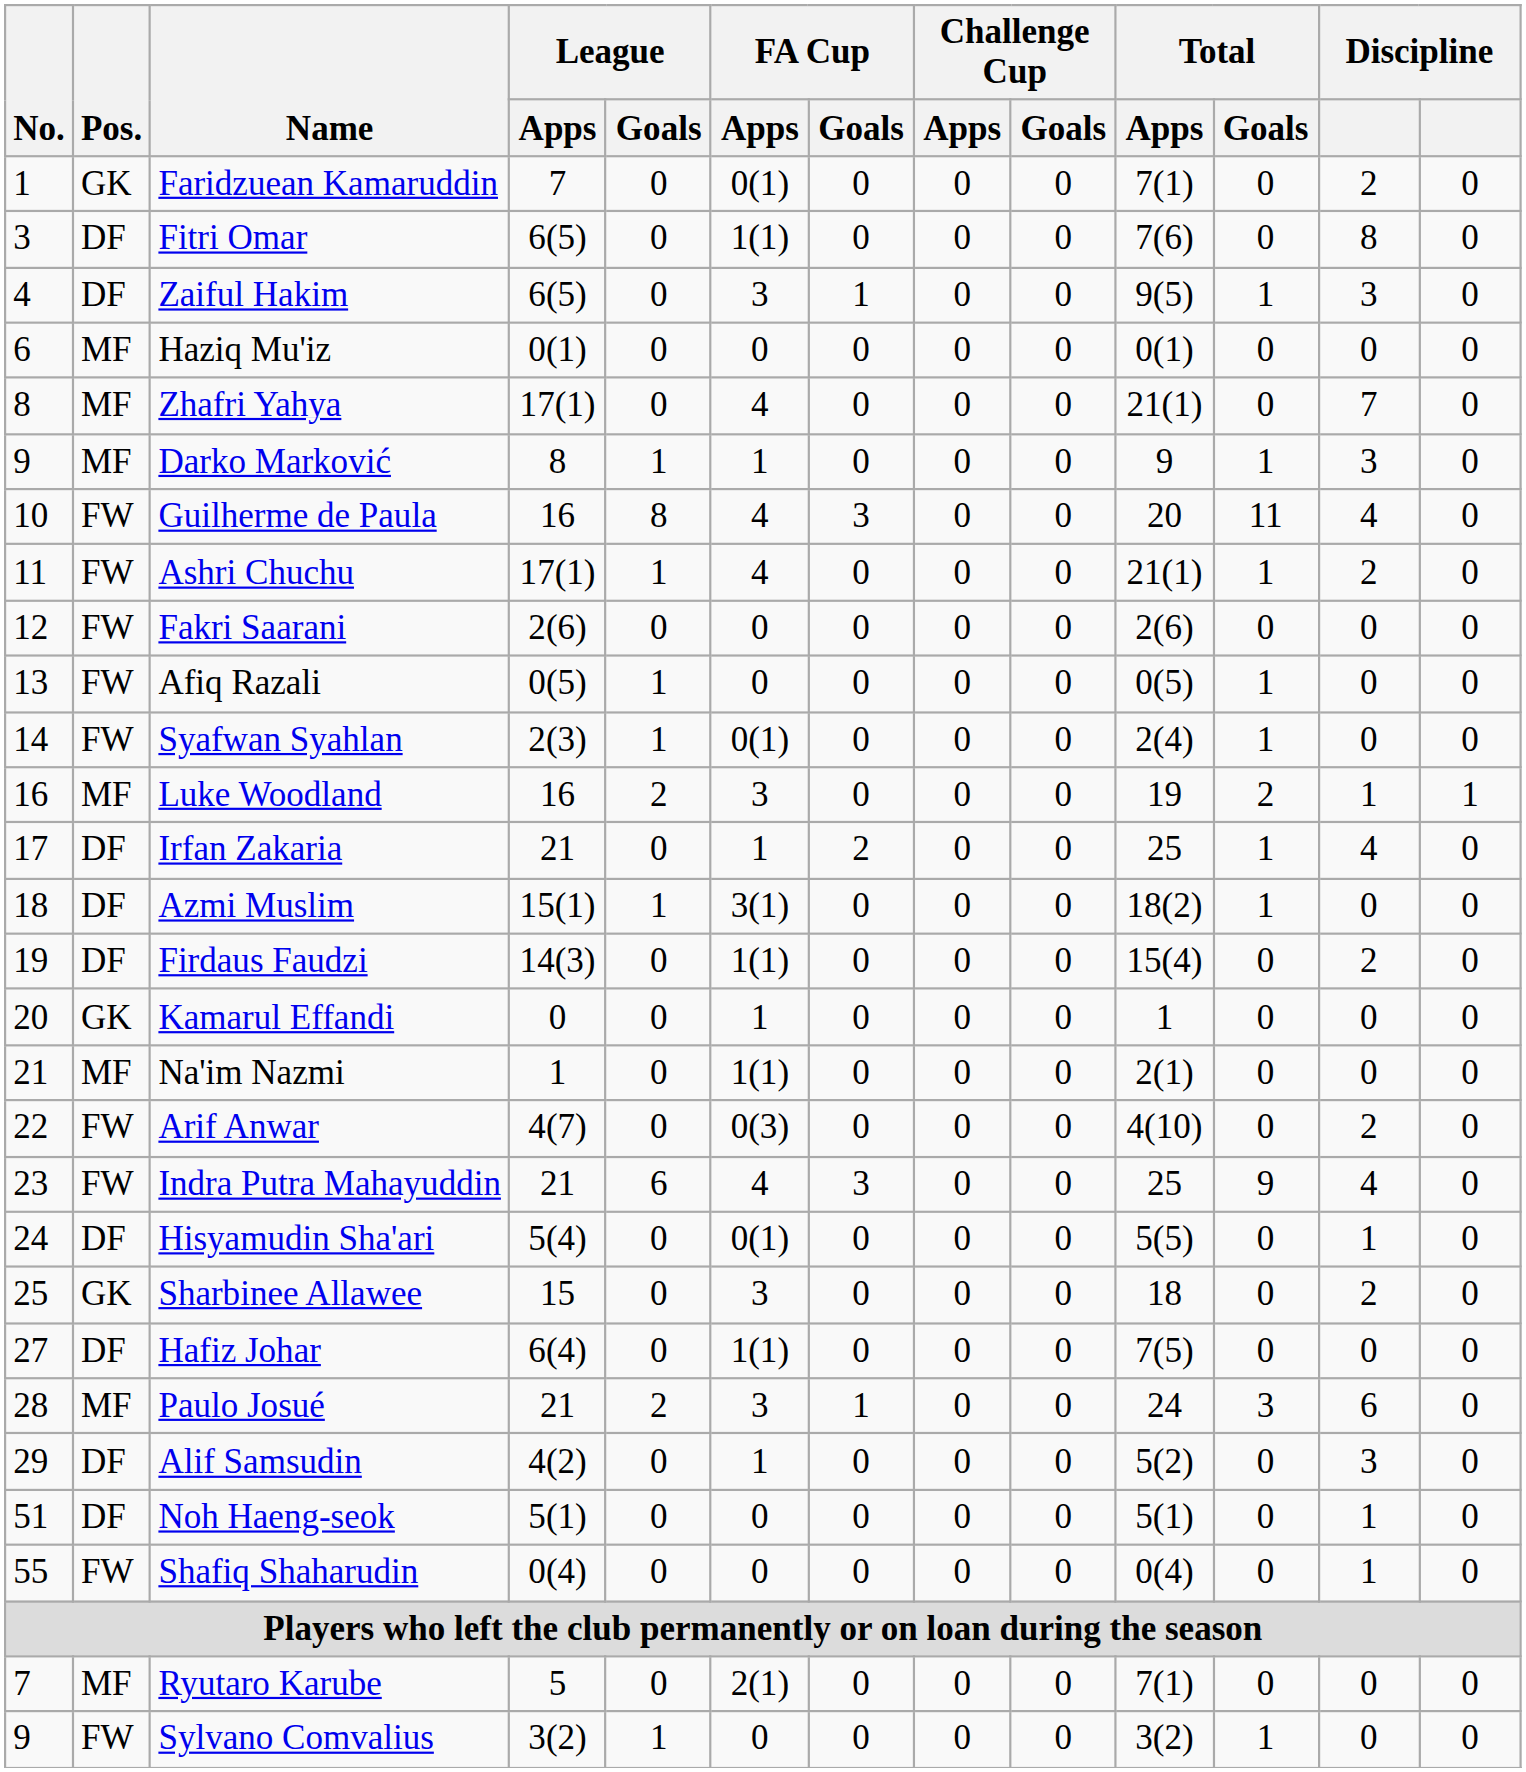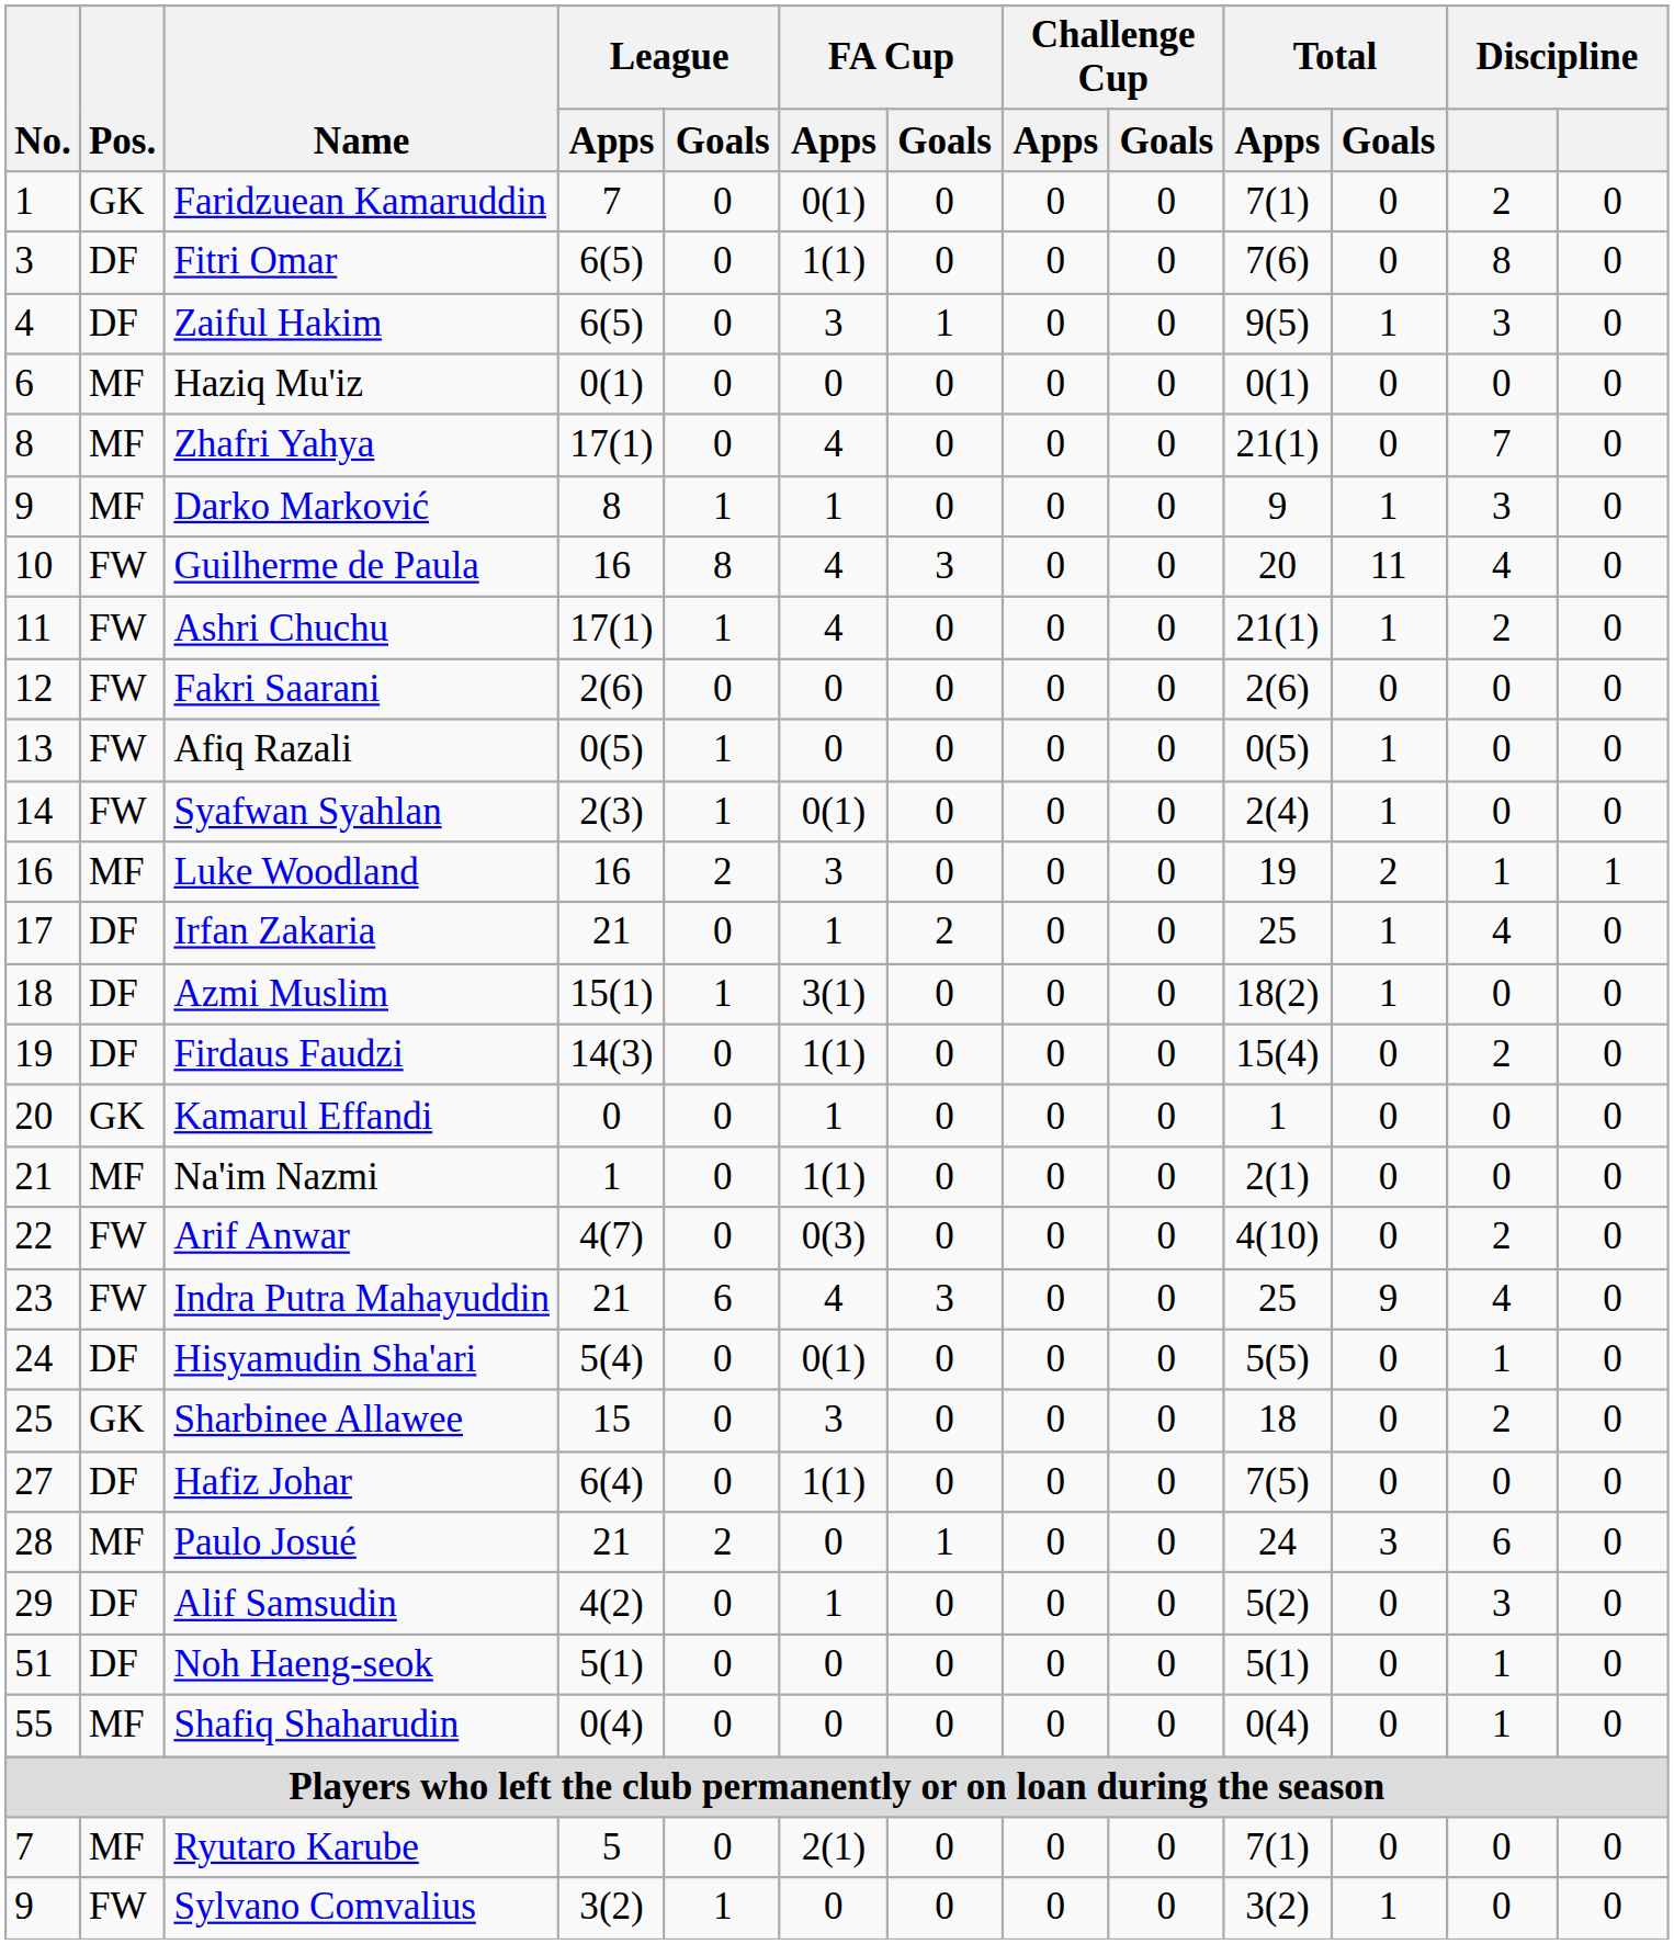 <table class="wikitable" style="text-align:center">
 <tr>
 <th rowspan="2" valign="bottom">No.</th>
 <th rowspan="2" valign="bottom">Pos.</th>
 <th rowspan="2" valign="bottom">Name</th>
 <th colspan="2" width="85">League</th>
 <th colspan="2" width="85">FA Cup</th>
 <th colspan="2" width="85">Challenge Cup</th>
 <th colspan="2" width="85">Total</th>
 <th colspan="2" width="85">Discipline</th>
 </tr>
 <tr>
 <th>Apps</th>
 <th>Goals</th>
 <th>Apps</th>
 <th>Goals</th>
 <th>Apps</th>
 <th>Goals</th>
 <th>Apps</th>
 <th>Goals</th>
 <th></th>
 <th></th>
 </tr>
 <tr>
 <td align="left">1</td>
 <td align="left">GK</td>
 <td align="left"> <a href='#'>Faridzuean Kamaruddin</a></td>
 <td>7</td>
 <td>0</td>
 <td>0(1)</td>
 <td>0</td>
 <td>0</td>
 <td>0</td>
 <td>7(1)</td>
 <td>0</td>
 <td>2</td>
 <td>0</td>
 </tr>
 <tr>
 <td align="left">3</td>
 <td align="left">DF</td>
 <td align="left"> <a href='#'>Fitri Omar</a></td>
 <td>6(5)</td>
 <td>0</td>
 <td>1(1)</td>
 <td>0</td>
 <td>0</td>
 <td>0</td>
 <td>7(6)</td>
 <td>0</td>
 <td>8</td>
 <td>0</td>
 </tr>
 <tr>
 <td align="left">4</td>
 <td align="left">DF</td>
 <td align="left"> <a href='#'>Zaiful Hakim</a></td>
 <td>6(5)</td>
 <td>0</td>
 <td>3</td>
 <td>1</td>
 <td>0</td>
 <td>0</td>
 <td>9(5)</td>
 <td>1</td>
 <td>3</td>
 <td>0</td>
 </tr>
 <tr>
 <td align="left">6</td>
 <td align="left">MF</td>
 <td align="left"> Haziq Mu'iz</td>
 <td>0(1)</td>
 <td>0</td>
 <td>0</td>
 <td>0</td>
 <td>0</td>
 <td>0</td>
 <td>0(1)</td>
 <td>0</td>
 <td>0</td>
 <td>0</td>
 </tr>
 <tr>
 <td align="left">8</td>
 <td align="left">MF</td>
 <td align="left"> <a href='#'>Zhafri Yahya</a></td>
 <td>17(1)</td>
 <td>0</td>
 <td>4</td>
 <td>0</td>
 <td>0</td>
 <td>0</td>
 <td>21(1)</td>
 <td>0</td>
 <td>7</td>
 <td>0</td>
 </tr>
 <tr>
 <td align="left">9</td>
 <td align="left">MF</td>
 <td align="left"> <a href='#'>Darko Marković</a></td>
 <td>8</td>
 <td>1</td>
 <td>1</td>
 <td>0</td>
 <td>0</td>
 <td>0</td>
 <td>9</td>
 <td>1</td>
 <td>3</td>
 <td>0</td>
 </tr>
 <tr>
 <td align="left">10</td>
 <td align="left">FW</td>
 <td align="left"> <a href='#'>Guilherme de Paula</a></td>
 <td>16</td>
 <td>8</td>
 <td>4</td>
 <td>3</td>
 <td>0</td>
 <td>0</td>
 <td>20</td>
 <td>11</td>
 <td>4</td>
 <td>0</td>
 </tr>
 <tr>
 <td align="left">11</td>
 <td align="left">FW</td>
 <td align="left"> <a href='#'>Ashri Chuchu</a></td>
 <td>17(1)</td>
 <td>1</td>
 <td>4</td>
 <td>0</td>
 <td>0</td>
 <td>0</td>
 <td>21(1)</td>
 <td>1</td>
 <td>2</td>
 <td>0</td>
 </tr>
 <tr>
 <td align="left">12</td>
 <td align="left">FW</td>
 <td align="left"> <a href='#'>Fakri Saarani</a></td>
 <td>2(6)</td>
 <td>0</td>
 <td>0</td>
 <td>0</td>
 <td>0</td>
 <td>0</td>
 <td>2(6)</td>
 <td>0</td>
 <td>0</td>
 <td>0</td>
 </tr>
 <tr>
 <td align="left">13</td>
 <td align="left">FW</td>
 <td align="left"> Afiq Razali</td>
 <td>0(5)</td>
 <td>1</td>
 <td>0</td>
 <td>0</td>
 <td>0</td>
 <td>0</td>
 <td>0(5)</td>
 <td>1</td>
 <td>0</td>
 <td>0</td>
 </tr>
 <tr>
 <td align="left">14</td>
 <td align="left">FW</td>
 <td align="left"> <a href='#'>Syafwan Syahlan</a></td>
 <td>2(3)</td>
 <td>1</td>
 <td>0(1)</td>
 <td>0</td>
 <td>0</td>
 <td>0</td>
 <td>2(4)</td>
 <td>1</td>
 <td>0</td>
 <td>0</td>
 </tr>
 <tr>
 <td align="left">16</td>
 <td align="left">MF</td>
 <td align="left"> <a href='#'>Luke Woodland</a></td>
 <td>16</td>
 <td>2</td>
 <td>3</td>
 <td>0</td>
 <td>0</td>
 <td>0</td>
 <td>19</td>
 <td>2</td>
 <td>1</td>
 <td>1</td>
 </tr>
 <tr>
 <td align="left">17</td>
 <td align="left">DF</td>
 <td align="left"> <a href='#'>Irfan Zakaria</a></td>
 <td>21</td>
 <td>0</td>
 <td>1</td>
 <td>2</td>
 <td>0</td>
 <td>0</td>
 <td>25</td>
 <td>1</td>
 <td>4</td>
 <td>0</td>
 </tr>
 <tr>
 <td align="left">18</td>
 <td align="left">DF</td>
 <td align="left"> <a href='#'>Azmi Muslim</a></td>
 <td>15(1)</td>
 <td>1</td>
 <td>3(1)</td>
 <td>0</td>
 <td>0</td>
 <td>0</td>
 <td>18(2)</td>
 <td>1</td>
 <td>0</td>
 <td>0</td>
 </tr>
 <tr>
 <td align="left">19</td>
 <td align="left">DF</td>
 <td align="left"> <a href='#'>Firdaus Faudzi</a></td>
 <td>14(3)</td>
 <td>0</td>
 <td>1(1)</td>
 <td>0</td>
 <td>0</td>
 <td>0</td>
 <td>15(4)</td>
 <td>0</td>
 <td>2</td>
 <td>0</td>
 </tr>
 <tr>
 <td align="left">20</td>
 <td align="left">GK</td>
 <td align="left"> <a href='#'>Kamarul Effandi</a></td>
 <td>0</td>
 <td>0</td>
 <td>1</td>
 <td>0</td>
 <td>0</td>
 <td>0</td>
 <td>1</td>
 <td>0</td>
 <td>0</td>
 <td>0</td>
 </tr>
 <tr>
 <td align="left">21</td>
 <td align="left">MF</td>
 <td align="left"> Na'im Nazmi</td>
 <td>1</td>
 <td>0</td>
 <td>1(1)</td>
 <td>0</td>
 <td>0</td>
 <td>0</td>
 <td>2(1)</td>
 <td>0</td>
 <td>0</td>
 <td>0</td>
 </tr>
 <tr>
 <td align="left">22</td>
 <td align="left">FW</td>
 <td align="left"> <a href='#'>Arif Anwar</a></td>
 <td>4(7)</td>
 <td>0</td>
 <td>0(3)</td>
 <td>0</td>
 <td>0</td>
 <td>0</td>
 <td>4(10)</td>
 <td>0</td>
 <td>2</td>
 <td>0</td>
 </tr>
 <tr>
 <td align="left">23</td>
 <td align="left">FW</td>
 <td align="left"> <a href='#'>Indra Putra Mahayuddin</a></td>
 <td>21</td>
 <td>6</td>
 <td>4</td>
 <td>3</td>
 <td>0</td>
 <td>0</td>
 <td>25</td>
 <td>9</td>
 <td>4</td>
 <td>0</td>
 </tr>
 <tr>
 <td align="left">24</td>
 <td align="left">DF</td>
 <td align="left"> <a href='#'>Hisyamudin Sha'ari</a></td>
 <td>5(4)</td>
 <td>0</td>
 <td>0(1)</td>
 <td>0</td>
 <td>0</td>
 <td>0</td>
 <td>5(5)</td>
 <td>0</td>
 <td>1</td>
 <td>0</td>
 </tr>
 <tr>
 <td align="left">25</td>
 <td align="left">GK</td>
 <td align="left"> <a href='#'>Sharbinee Allawee</a></td>
 <td>15</td>
 <td>0</td>
 <td>3</td>
 <td>0</td>
 <td>0</td>
 <td>0</td>
 <td>18</td>
 <td>0</td>
 <td>2</td>
 <td>0</td>
 </tr>
 <tr>
 <td align="left">27</td>
 <td align="left">DF</td>
 <td align="left"> <a href='#'>Hafiz Johar</a></td>
 <td>6(4)</td>
 <td>0</td>
 <td>1(1)</td>
 <td>0</td>
 <td>0</td>
 <td>0</td>
 <td>7(5)</td>
 <td>0</td>
 <td>0</td>
 <td>0</td>
 </tr>
 <tr>
 <td align="left">28</td>
 <td align="left">MF</td>
 <td align="left"> <a href='#'>Paulo Josué</a></td>
 <td>21</td>
 <td>2</td>
-<td>3</td>
+<td>0</td>
 <td>1</td>
 <td>0</td>
 <td>0</td>
 <td>24</td>
 <td>3</td>
 <td>6</td>
 <td>0</td>
 </tr>
 <tr>
 <td align="left">29</td>
 <td align="left">DF</td>
 <td align="left"> <a href='#'>Alif Samsudin</a></td>
 <td>4(2)</td>
 <td>0</td>
 <td>1</td>
 <td>0</td>
 <td>0</td>
 <td>0</td>
 <td>5(2)</td>
 <td>0</td>
 <td>3</td>
 <td>0</td>
 </tr>
 <tr>
 <td align="left">51</td>
 <td align="left">DF</td>
 <td align="left"> <a href='#'>Noh Haeng-seok</a></td>
 <td>5(1)</td>
 <td>0</td>
 <td>0</td>
 <td>0</td>
 <td>0</td>
 <td>0</td>
 <td>5(1)</td>
 <td>0</td>
 <td>1</td>
 <td>0</td>
 </tr>
 <tr>
 <td align="left">55</td>
-<td align="left">FW</td>
+<td align="left">MF</td>
 <td align="left"> <a href='#'>Shafiq Shaharudin</a></td>
 <td>0(4)</td>
 <td>0</td>
 <td>0</td>
 <td>0</td>
 <td>0</td>
 <td>0</td>
 <td>0(4)</td>
 <td>0</td>
 <td>1</td>
 <td>0</td>
 </tr>
 <tr>
 <th colspan=14 style=background:#dcdcdc; text-align:center>Players who left the club permanently or on loan during the season</th>
 </tr>
 <tr>
 <td align="left">7</td>
 <td align="left">MF</td>
 <td align="left"> <a href='#'>Ryutaro Karube</a></td>
 <td>5</td>
 <td>0</td>
 <td>2(1)</td>
 <td>0</td>
 <td>0</td>
 <td>0</td>
 <td>7(1)</td>
 <td>0</td>
 <td>0</td>
 <td>0</td>
 </tr>
 <tr>
 <td align="left">9</td>
 <td align="left">FW</td>
 <td align="left"> <a href='#'>Sylvano Comvalius</a></td>
 <td>3(2)</td>
 <td>1</td>
 <td>0</td>
 <td>0</td>
 <td>0</td>
 <td>0</td>
 <td>3(2)</td>
 <td>1</td>
 <td>0</td>
 <td>0</td>
 </tr>
 <tr>
 </tr>
 </table>
